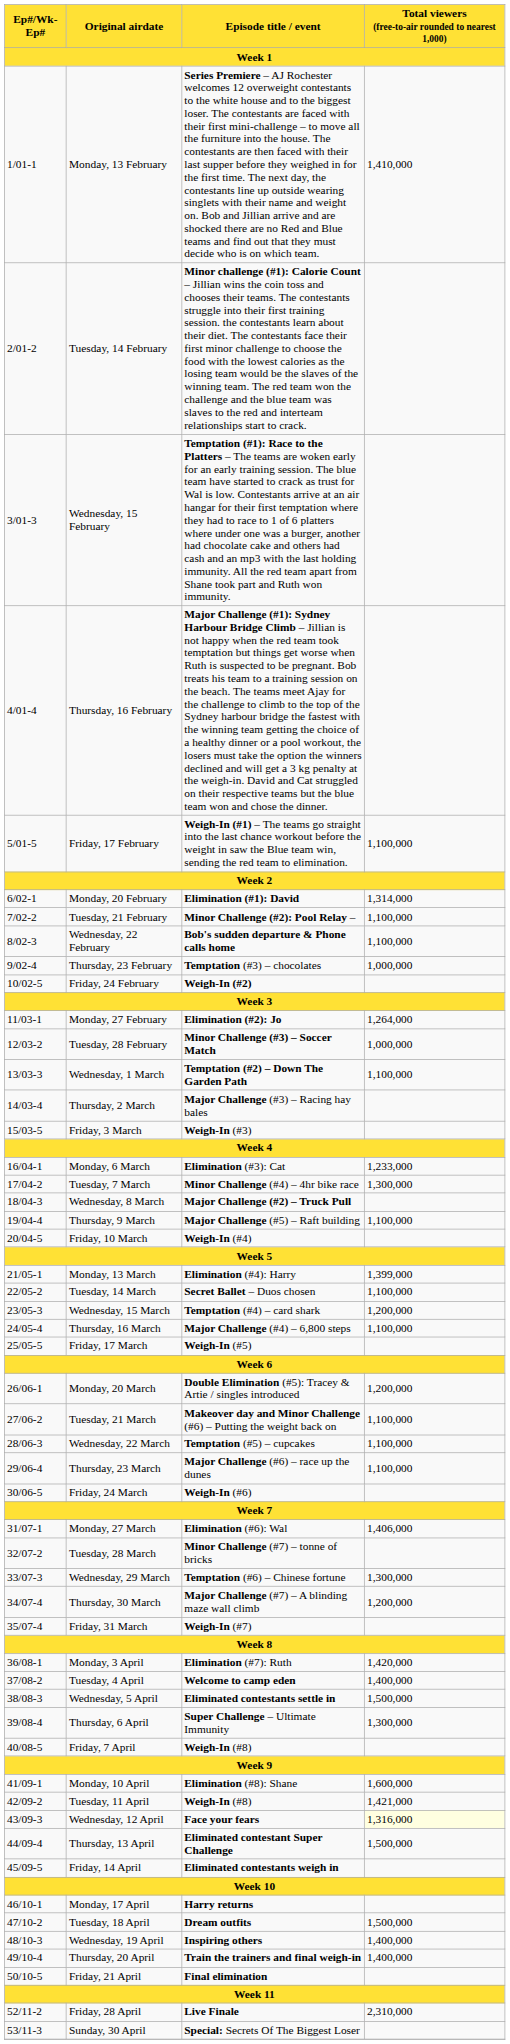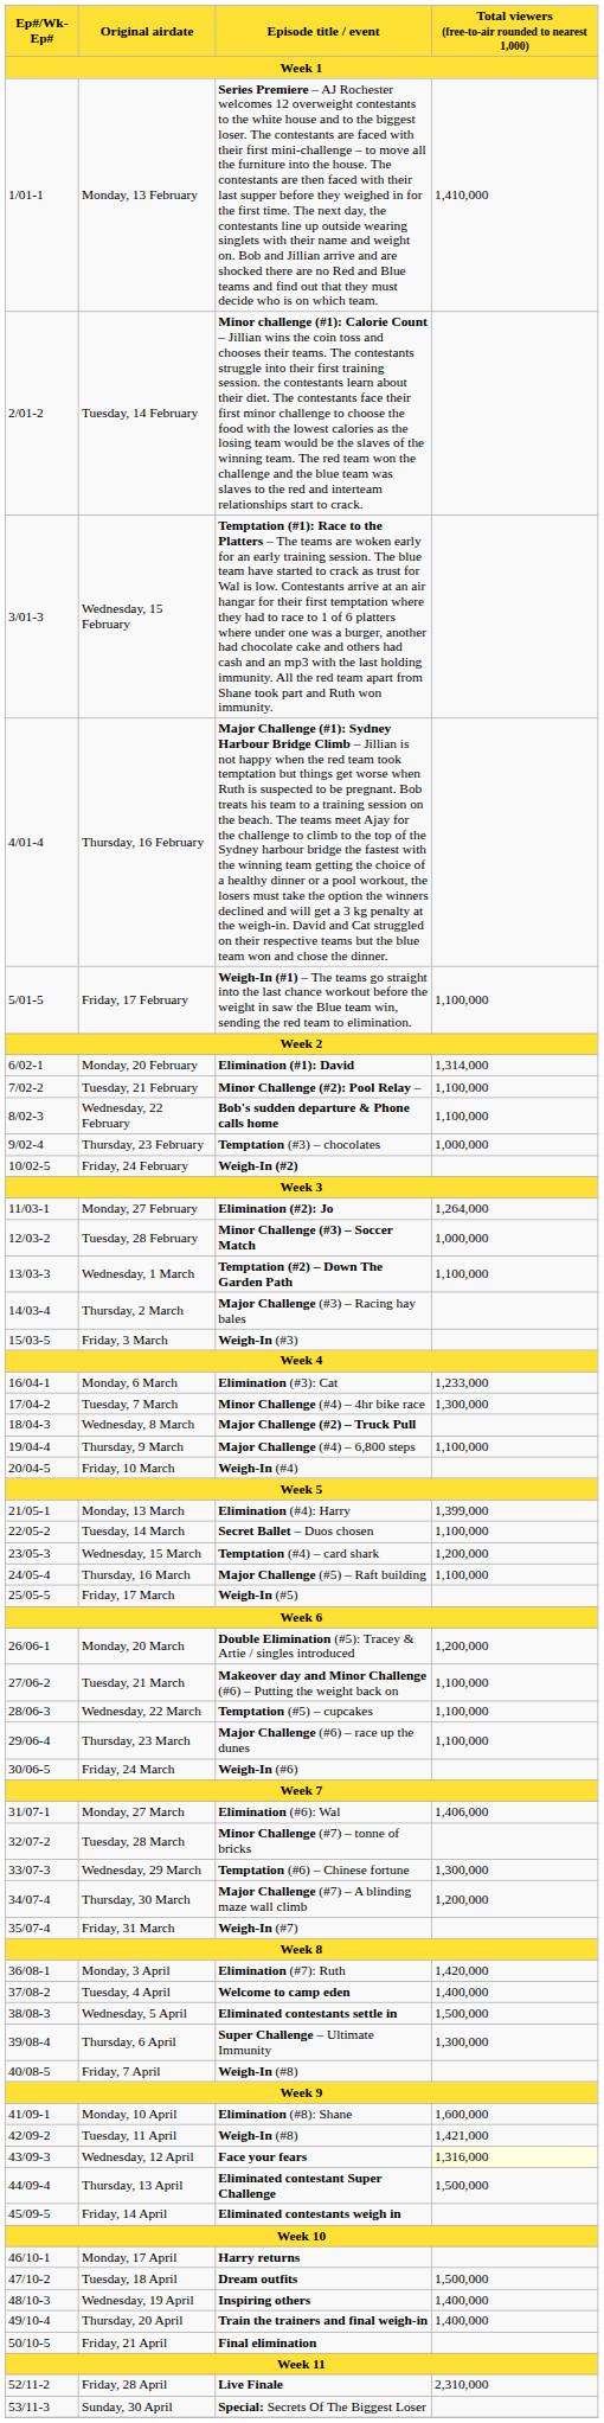 <table class="wikitable">
 <tr>
 <th style="background-color:#FFE135; width:80px">Ep#/Wk-Ep#</th>
 <th style="background-color:#FFE135; width:155px">Original airdate</th>
 <th style="background-color:#FFE135; width:250px">Episode title / event</th>
 <th style="background-color:#FFE135; width:190px">Total viewers<br><small>(free-to-air rounded to nearest 1,000)</small></th>
 </tr>
 <tr>
 <th colspan=5 style="background-color:#FFE135">Week 1</th>
 </tr>
 <tr>
 <td height="10">1/01-1</td>
 <td>Monday, 13 February</td>
 <td><strong>Series Premiere</strong> – AJ Rochester welcomes 12 overweight contestants to the white house and to the biggest loser. The contestants are faced with their first mini-challenge – to move all the furniture into the house. The contestants are then faced with their last supper before they weighed in for the first time. The next day, the contestants line up outside wearing singlets with their name and weight on. Bob and Jillian arrive and are shocked there are no Red and Blue teams and find out that they must decide who is on which team.</td>
 <td>1,410,000</td>
 </tr>
 <tr>
 <td height="10">2/01-2</td>
 <td>Tuesday, 14 February</td>
 <td><strong>Minor challenge (#1): Calorie Count</strong> – Jillian wins the coin toss and chooses their teams. The contestants struggle into their first training session. the contestants learn about their diet. The contestants face their first minor challenge to choose the food with the lowest calories as the losing team would be the slaves of the winning team. The red team won the challenge and the blue team was slaves to the red and interteam relationships start to crack.</td>
 <td></td>
 </tr>
 <tr>
 <td height="10">3/01-3</td>
 <td>Wednesday, 15 February</td>
 <td><strong>Temptation (#1): Race to the Platters</strong> – The teams are woken early for an early training session. The blue team have started to crack as trust for Wal is low. Contestants arrive at an air hangar for their first temptation where they had to race to 1 of 6 platters where under one was a burger, another had chocolate cake and others had cash and an mp3 with the last holding immunity. All the red team apart from Shane took part and Ruth won immunity.</td>
 <td></td>
 </tr>
 <tr>
 <td height="10">4/01-4</td>
 <td>Thursday, 16 February</td>
 <td><strong>Major Challenge (#1): Sydney Harbour Bridge Climb</strong> – Jillian is not happy when the red team took temptation but things get worse when Ruth is suspected to be pregnant. Bob treats his team to a training session on the beach. The teams meet Ajay for the challenge to climb to the top of the Sydney harbour bridge the fastest with the winning team getting the choice of a healthy dinner or a pool workout, the losers must take the option the winners declined and will get a 3 kg penalty at the weigh-in. David and Cat struggled on their respective teams but the blue team won and chose the dinner.</td>
 <td></td>
 </tr>
 <tr>
 <td height="10">5/01-5</td>
 <td>Friday, 17 February</td>
 <td><strong>Weigh-In (#1)</strong> – The teams go straight into the last chance workout before the weight in saw the Blue team win, sending the red team to elimination.</td>
 <td>1,100,000</td>
 </tr>
 <tr>
 <th colspan=5 style="background-color:#FFE135">Week 2</th>
 </tr>
 <tr>
 <td height="10">6/02-1</td>
 <td>Monday, 20 February</td>
 <td><strong>Elimination (#1): David</strong></td>
 <td>1,314,000</td>
 </tr>
 <tr>
 <td height="10">7/02-2</td>
 <td>Tuesday, 21 February</td>
 <td><strong>Minor Challenge (#2): Pool Relay</strong> –</td>
 <td>1,100,000</td>
 </tr>
 <tr>
 <td height="10">8/02-3</td>
 <td>Wednesday, 22 February</td>
 <td><strong>Bob's sudden departure & Phone calls home</strong></td>
 <td>1,100,000</td>
 </tr>
 <tr>
 <td height="10">9/02-4</td>
 <td>Thursday, 23 February</td>
 <td><strong>Temptation</strong> (#3) – chocolates</td>
 <td>1,000,000</td>
 </tr>
 <tr>
 <td height="10">10/02-5</td>
 <td>Friday, 24 February</td>
 <td><strong>Weigh-In (#2)</strong></td>
 <td></td>
 </tr>
 <tr>
 <th colspan=5 style="background-color:#FFE135">Week 3</th>
 </tr>
 <tr>
 <td height="10">11/03-1</td>
 <td>Monday, 27 February</td>
 <td><strong>Elimination (#2): Jo</strong></td>
 <td>1,264,000</td>
 </tr>
 <tr>
 <td height="10">12/03-2</td>
 <td>Tuesday, 28 February</td>
 <td><strong>Minor Challenge (#3) – Soccer Match</strong></td>
 <td>1,000,000</td>
 </tr>
 <tr>
 <td height="10">13/03-3</td>
 <td>Wednesday, 1 March</td>
 <td><strong>Temptation (#2) – Down The Garden Path</strong></td>
 <td>1,100,000</td>
 </tr>
 <tr>
 <td height="10">14/03-4</td>
 <td>Thursday, 2 March</td>
 <td><strong>Major Challenge</strong> (#3) – Racing hay bales</td>
 <td></td>
 </tr>
 <tr>
 <td height="10">15/03-5</td>
 <td>Friday, 3 March</td>
 <td><strong>Weigh-In</strong> (#3)</td>
 <td></td>
 </tr>
 <tr>
 <th colspan=5 style="background-color:#FFE135">Week 4</th>
 </tr>
 <tr>
 <td height="10">16/04-1</td>
 <td>Monday, 6 March</td>
 <td><strong>Elimination</strong> (#3): Cat</td>
 <td>1,233,000</td>
 </tr>
 <tr>
 <td height="10">17/04-2</td>
 <td>Tuesday, 7 March</td>
 <td><strong>Minor Challenge</strong> (#4) – 4hr bike race</td>
 <td>1,300,000</td>
 </tr>
 <tr>
 <td height="10">18/04-3</td>
 <td>Wednesday, 8 March</td>
 <td><strong>Major Challenge (#2) – Truck Pull</strong></td>
 <td></td>
 </tr>
 <tr>
 <td height="10">19/04-4</td>
 <td>Thursday, 9 March</td>
-<td><strong>Major Challenge</strong> (#5) – Raft building</td>
+<td><strong>Major Challenge</strong> (#4) – 6,800 steps</td>
 <td>1,100,000</td>
 </tr>
 <tr>
 <td height="10">20/04-5</td>
 <td>Friday, 10 March</td>
 <td><strong>Weigh-In</strong> (#4)</td>
 <td></td>
 </tr>
 <tr>
 <th colspan=5 style="background-color:#FFE135">Week 5</th>
 </tr>
 <tr>
 <td height="10">21/05-1</td>
 <td>Monday, 13 March</td>
 <td><strong>Elimination</strong> (#4): Harry</td>
 <td>1,399,000</td>
 </tr>
 <tr>
 <td height="10">22/05-2</td>
 <td>Tuesday, 14 March</td>
 <td><strong>Secret Ballet</strong> – Duos chosen</td>
 <td>1,100,000</td>
 </tr>
 <tr>
 <td height="10">23/05-3</td>
 <td>Wednesday, 15 March</td>
 <td><strong>Temptation</strong> (#4) – card shark</td>
 <td>1,200,000</td>
 </tr>
 <tr>
 <td height="10">24/05-4</td>
 <td>Thursday, 16 March</td>
-<td><strong>Major Challenge</strong> (#4) – 6,800 steps</td>
+<td><strong>Major Challenge</strong> (#5) – Raft building</td>
 <td>1,100,000</td>
 </tr>
 <tr>
 <td height="10">25/05-5</td>
 <td>Friday, 17 March</td>
 <td><strong>Weigh-In</strong> (#5)</td>
 <td></td>
 </tr>
 <tr>
 <th colspan=5 style="background-color:#FFE135">Week 6</th>
 </tr>
 <tr>
 <td height="10">26/06-1</td>
 <td>Monday, 20 March</td>
 <td><strong>Double Elimination</strong> (#5): Tracey & Artie / singles introduced</td>
 <td>1,200,000</td>
 </tr>
 <tr>
 <td height="10">27/06-2</td>
 <td>Tuesday, 21 March</td>
 <td><strong>Makeover day and Minor Challenge</strong> (#6) – Putting the weight back on</td>
 <td>1,100,000</td>
 </tr>
 <tr>
 <td height="10">28/06-3</td>
 <td>Wednesday, 22 March</td>
 <td><strong>Temptation</strong> (#5) – cupcakes</td>
 <td>1,100,000</td>
 </tr>
 <tr>
 <td height="10">29/06-4</td>
 <td>Thursday, 23 March</td>
 <td><strong>Major Challenge</strong> (#6) – race up the dunes</td>
 <td>1,100,000</td>
 </tr>
 <tr>
 <td height="10">30/06-5</td>
 <td>Friday, 24 March</td>
 <td><strong>Weigh-In</strong> (#6)</td>
 <td></td>
 </tr>
 <tr>
 <th colspan=5 style="background-color:#FFE135">Week 7</th>
 </tr>
 <tr>
 <td height="10">31/07-1</td>
 <td>Monday, 27 March</td>
 <td><strong>Elimination</strong> (#6): Wal</td>
 <td>1,406,000</td>
 </tr>
 <tr>
 <td height="10">32/07-2</td>
 <td>Tuesday, 28 March</td>
 <td><strong>Minor Challenge</strong> (#7) – tonne of bricks</td>
 <td></td>
 </tr>
 <tr>
 <td height="10">33/07-3</td>
 <td>Wednesday, 29 March</td>
 <td><strong>Temptation</strong> (#6) – Chinese fortune</td>
 <td>1,300,000</td>
 </tr>
 <tr>
 <td height="10">34/07-4</td>
 <td>Thursday, 30 March</td>
 <td><strong>Major Challenge</strong> (#7) – A blinding maze wall climb</td>
 <td>1,200,000</td>
 </tr>
 <tr>
 <td height="10">35/07-4</td>
 <td>Friday, 31 March</td>
 <td><strong>Weigh-In</strong> (#7)</td>
 <td></td>
 </tr>
 <tr>
 <th colspan=5 style="background-color:#FFE135">Week 8</th>
 </tr>
 <tr>
 <td height="10">36/08-1</td>
 <td>Monday, 3 April</td>
 <td><strong>Elimination</strong> (#7): Ruth</td>
 <td>1,420,000</td>
 </tr>
 <tr>
 <td height="10">37/08-2</td>
 <td>Tuesday, 4 April</td>
 <td><strong>Welcome to camp eden</strong></td>
 <td>1,400,000</td>
 </tr>
 <tr>
 <td height="10">38/08-3</td>
 <td>Wednesday, 5 April</td>
 <td><strong>Eliminated contestants settle in</strong></td>
 <td>1,500,000</td>
 </tr>
 <tr>
 <td height="10">39/08-4</td>
 <td>Thursday, 6 April</td>
 <td><strong>Super Challenge</strong> – Ultimate Immunity</td>
 <td>1,300,000</td>
 </tr>
 <tr>
 <td height="10">40/08-5</td>
 <td>Friday, 7 April</td>
 <td><strong>Weigh-In</strong> (#8)</td>
 <td></td>
 </tr>
 <tr>
 <th colspan=5 style="background-color:#FFE135">Week 9</th>
 </tr>
 <tr>
 <td height="10">41/09-1</td>
 <td>Monday, 10 April</td>
 <td><strong>Elimination</strong> (#8): Shane</td>
 <td>1,600,000</td>
 </tr>
 <tr>
 <td height="10">42/09-2</td>
 <td>Tuesday, 11 April</td>
 <td><strong>Weigh-In</strong> (#8)</td>
 <td>1,421,000</td>
 </tr>
 <tr>
 <td height="10">43/09-3</td>
 <td>Wednesday, 12 April</td>
 <td><strong>Face your fears</strong></td>
 <td style="background: lightyellow;">1,316,000</td>
 </tr>
 <tr>
 <td height="10">44/09-4</td>
 <td>Thursday, 13 April</td>
 <td><strong>Eliminated contestant Super Challenge</strong></td>
 <td>1,500,000</td>
 </tr>
 <tr>
 <td height="10">45/09-5</td>
 <td>Friday, 14 April</td>
 <td><strong>Eliminated contestants weigh in</strong></td>
 <td></td>
 </tr>
 <tr>
 <th colspan=5 style="background-color:#FFE135">Week 10</th>
 </tr>
 <tr>
 <td height="10">46/10-1</td>
 <td>Monday, 17 April</td>
 <td><strong>Harry returns</strong></td>
 <td></td>
 </tr>
 <tr>
 <td height="10">47/10-2</td>
 <td>Tuesday, 18 April</td>
 <td><strong>Dream outfits</strong></td>
 <td>1,500,000</td>
 </tr>
 <tr>
 <td height="10">48/10-3</td>
 <td>Wednesday, 19 April</td>
 <td><strong>Inspiring others</strong></td>
 <td>1,400,000</td>
 </tr>
 <tr>
 <td height="10">49/10-4</td>
 <td>Thursday, 20 April</td>
 <td><strong>Train the trainers and final weigh-in</strong></td>
 <td>1,400,000</td>
 </tr>
 <tr>
 <td height="10">50/10-5</td>
 <td>Friday, 21 April</td>
 <td><strong>Final elimination</strong></td>
 <td></td>
 </tr>
 <tr>
 <th colspan=5 style="background-color:#FFE135">Week 11</th>
 </tr>
 <tr>
 <td height="10">52/11-2</td>
 <td>Friday, 28 April</td>
 <td><strong>Live Finale</strong></td>
 <td>2,310,000</td>
 </tr>
 <tr>
 <td height="10">53/11-3</td>
 <td>Sunday, 30 April</td>
 <td><strong>Special:</strong> Secrets Of The Biggest Loser</td>
 <td></td>
 </tr>
 <tr>
 </tr>
 </table>
